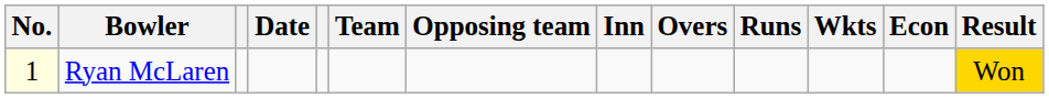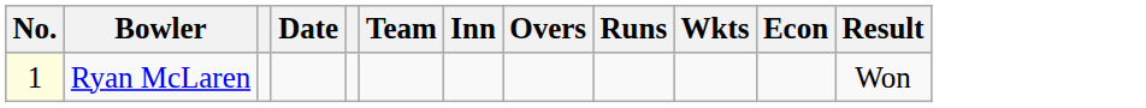 <table class="wikitable sortable" style="font-size: 100%">
 <tr align=center>
 <th scope="col">No.</th>
 <th scope="col">Bowler</th>
 <th></th>
 <th scope="col">Date</th>
 <th></th>
 <th scope="col">Team</th>
-<th scope="col">Opposing team</th>
 <th scope="col">Inn</th>
 <th scope="col">Overs</th>
 <th scope="col">Runs</th>
 <th scope="col">Wkts</th>
 <th scope="col">Econ</th>
 <th scope="col">Result</th>
 </tr>
 <tr align=center>
 <td scope="row" style="background: lightyellow;">1</td>
 <td><a href='#'>Ryan McLaren</a></td>
 <td></td>
 <td></td>
 <td></td>
 <td></td>
 <td></td>
 <td></td>
 <td></td>
 <td></td>
 <td></td>
-<td></td>
-<td style="background: gold;">Won</td>
+<td>Won</td>
 </tr>
 </table>
